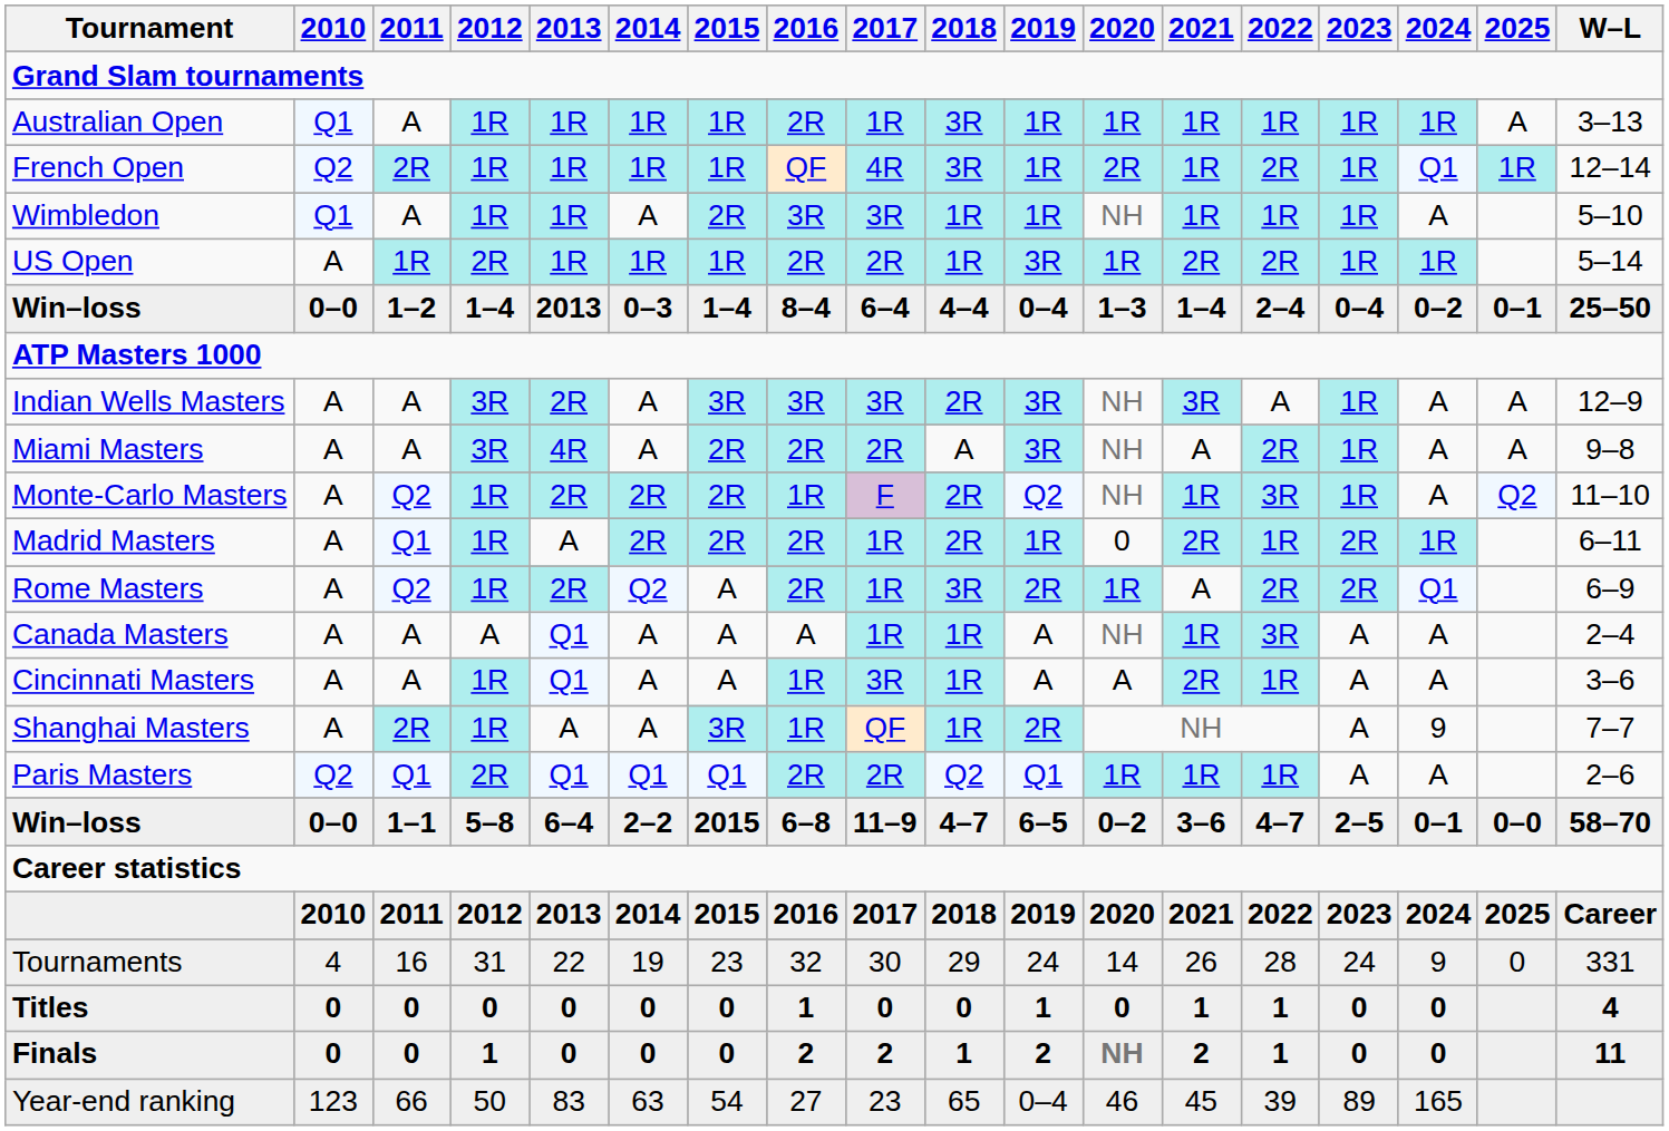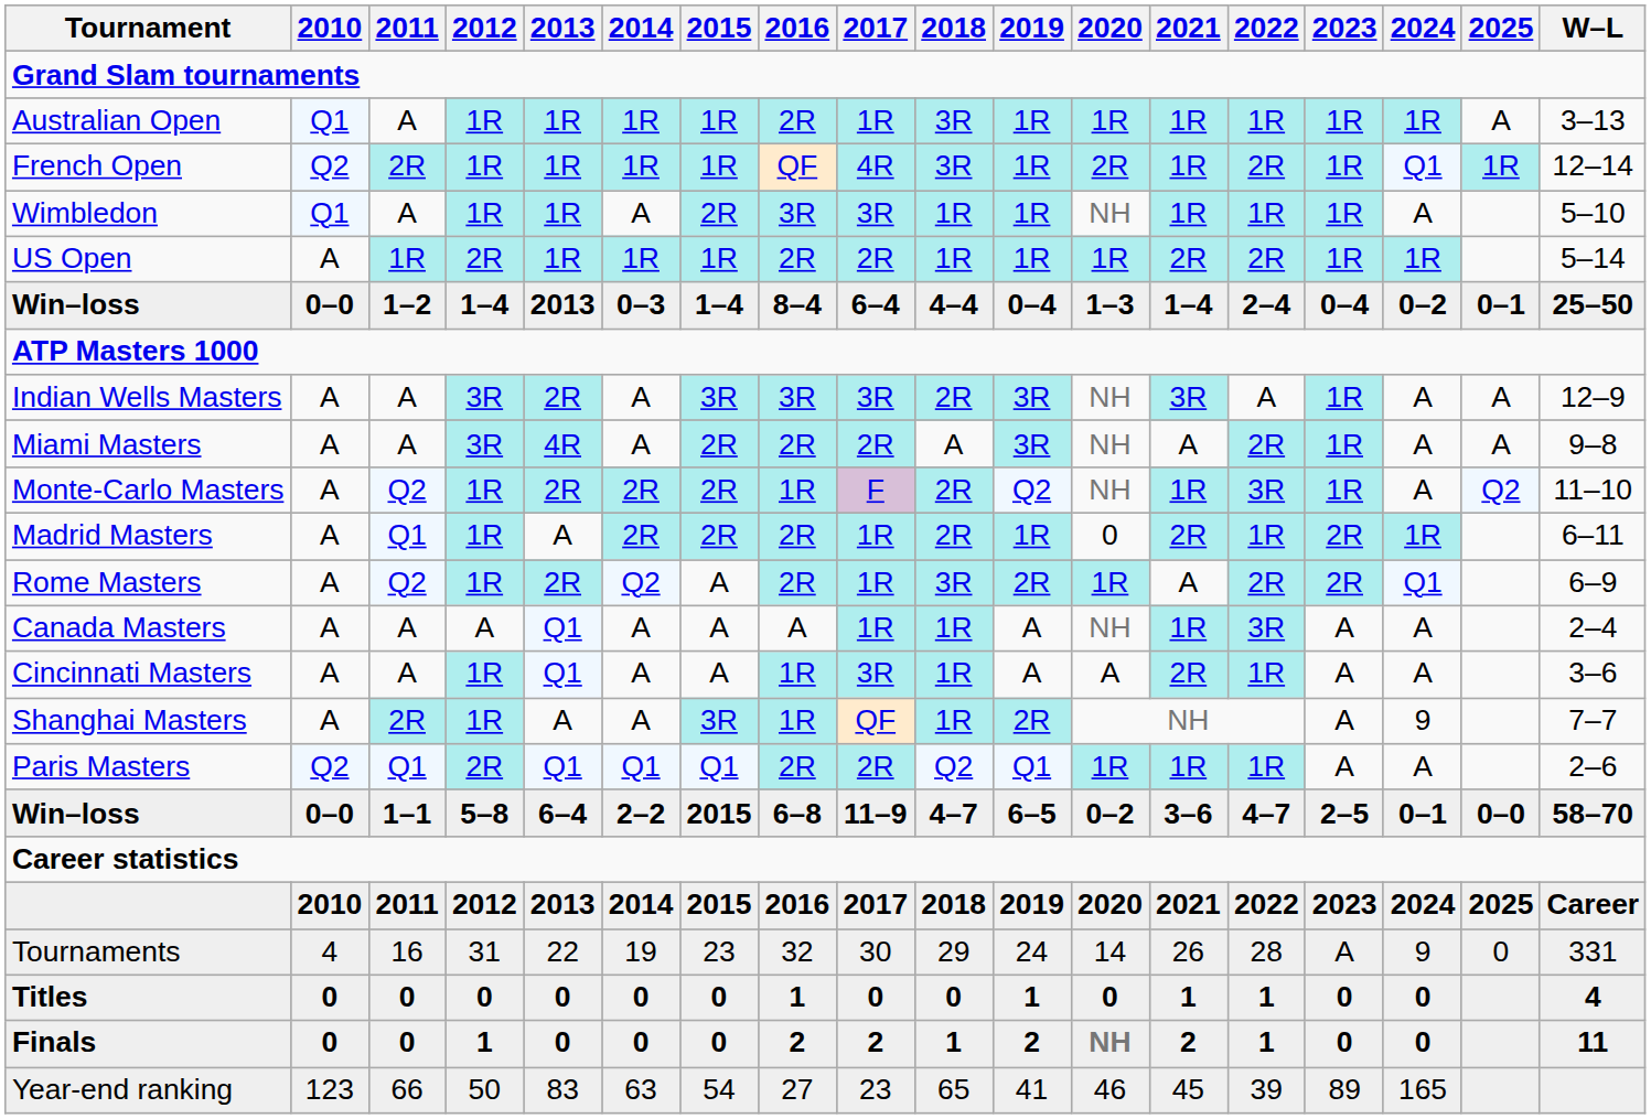 <table class=wikitable style=text-align:center>
 <tr>
 <th>Tournament</th>
 <th><a href='#'>2010</a></th>
 <th><a href='#'>2011</a></th>
 <th><a href='#'>2012</a></th>
 <th><a href='#'>2013</a></th>
 <th><a href='#'>2014</a></th>
 <th><a href='#'>2015</a></th>
 <th><a href='#'>2016</a></th>
 <th><a href='#'>2017</a></th>
 <th><a href='#'>2018</a></th>
 <th><a href='#'>2019</a></th>
 <th><a href='#'>2020</a></th>
 <th><a href='#'>2021</a></th>
 <th><a href='#'>2022</a></th>
 <th><a href='#'>2023</a></th>
 <th><a href='#'>2024</a></th>
 <th><a href='#'>2025</a></th>
 <th>W–L</th>
 </tr>
 <tr>
 <td colspan="18" align="left"><strong><a href='#'>Grand Slam tournaments</a></strong></td>
 </tr>
 <tr>
 <td align=left><a href='#'>Australian Open</a></td>
 <td bgcolor=f0f8ff><a href='#'>Q1</a></td>
 <td>A</td>
 <td bgcolor=afeeee><a href='#'>1R</a></td>
 <td bgcolor=afeeee><a href='#'>1R</a></td>
 <td bgcolor=afeeee><a href='#'>1R</a></td>
 <td bgcolor=afeeee><a href='#'>1R</a></td>
 <td bgcolor=afeeee><a href='#'>2R</a></td>
 <td bgcolor=afeeee><a href='#'>1R</a></td>
 <td bgcolor=afeeee><a href='#'>3R</a></td>
 <td bgcolor=afeeee><a href='#'>1R</a></td>
 <td bgcolor=afeeee><a href='#'>1R</a></td>
 <td bgcolor=afeeee><a href='#'>1R</a></td>
 <td bgcolor=afeeee><a href='#'>1R</a></td>
 <td bgcolor=afeeee><a href='#'>1R</a></td>
 <td bgcolor=afeeee><a href='#'>1R</a></td>
 <td>A</td>
 <td>3–13</td>
 </tr>
 <tr>
 <td align=left><a href='#'>French Open</a></td>
 <td bgcolor=f0f8ff><a href='#'>Q2</a></td>
 <td bgcolor=afeeee><a href='#'>2R</a></td>
 <td bgcolor=afeeee><a href='#'>1R</a></td>
 <td bgcolor=afeeee><a href='#'>1R</a></td>
 <td bgcolor=afeeee><a href='#'>1R</a></td>
 <td bgcolor=afeeee><a href='#'>1R</a></td>
 <td bgcolor=ffebcd><a href='#'>QF</a></td>
 <td bgcolor=afeeee><a href='#'>4R</a></td>
 <td bgcolor=afeeee><a href='#'>3R</a></td>
 <td bgcolor=afeeee><a href='#'>1R</a></td>
 <td bgcolor=afeeee><a href='#'>2R</a></td>
 <td bgcolor=afeeee><a href='#'>1R</a></td>
 <td bgcolor=afeeee><a href='#'>2R</a></td>
 <td bgcolor=afeeee><a href='#'>1R</a></td>
 <td bgcolor=f0f8ff><a href='#'>Q1</a></td>
 <td bgcolor=afeeee><a href='#'>1R</a></td>
 <td>12–14</td>
 </tr>
 <tr>
 <td align=left><a href='#'>Wimbledon</a></td>
 <td bgcolor=f0f8ff><a href='#'>Q1</a></td>
 <td>A</td>
 <td bgcolor=afeeee><a href='#'>1R</a></td>
 <td bgcolor=afeeee><a href='#'>1R</a></td>
 <td>A</td>
 <td bgcolor=afeeee><a href='#'>2R</a></td>
 <td bgcolor=afeeee><a href='#'>3R</a></td>
 <td bgcolor=afeeee><a href='#'>3R</a></td>
 <td bgcolor=afeeee><a href='#'>1R</a></td>
 <td bgcolor=afeeee><a href='#'>1R</a></td>
 <td style=color:#767676>NH</td>
 <td bgcolor=afeeee><a href='#'>1R</a></td>
 <td bgcolor=afeeee><a href='#'>1R</a></td>
 <td bgcolor=afeeee><a href='#'>1R</a></td>
 <td>A</td>
 <td></td>
 <td>5–10</td>
 </tr>
 <tr>
 <td align=left><a href='#'>US Open</a></td>
 <td>A</td>
 <td bgcolor=afeeee><a href='#'>1R</a></td>
 <td bgcolor=afeeee><a href='#'>2R</a></td>
 <td bgcolor=afeeee><a href='#'>1R</a></td>
 <td bgcolor=afeeee><a href='#'>1R</a></td>
 <td bgcolor=afeeee><a href='#'>1R</a></td>
 <td bgcolor=afeeee><a href='#'>2R</a></td>
 <td bgcolor=afeeee><a href='#'>2R</a></td>
 <td bgcolor=afeeee><a href='#'>1R</a></td>
-<td bgcolor=afeeee><a href='#'>3R</a></td>
+<td bgcolor=afeeee><a href='#'>1R</a></td>
 <td bgcolor=afeeee><a href='#'>1R</a></td>
 <td bgcolor=afeeee><a href='#'>2R</a></td>
 <td bgcolor=afeeee><a href='#'>2R</a></td>
 <td bgcolor=afeeee><a href='#'>1R</a></td>
 <td bgcolor=afeeee><a href='#'>1R</a></td>
 <td></td>
 <td>5–14</td>
 </tr>
 <tr style=background:#efefef;font-weight:bold>
 <td style="text-align:left">Win–loss</td>
 <td>0–0</td>
 <td>1–2</td>
 <td>1–4</td>
 <td>2013</td>
 <td>0–3</td>
 <td>1–4</td>
 <td>8–4</td>
 <td>6–4</td>
 <td>4–4</td>
 <td>0–4</td>
 <td>1–3</td>
 <td>1–4</td>
 <td>2–4</td>
 <td>0–4</td>
 <td>0–2</td>
 <td>0–1</td>
 <td>25–50</td>
 </tr>
 <tr>
 <td colspan="18" align="left"><strong><a href='#'>ATP Masters 1000</a></strong></td>
 </tr>
 <tr>
 <td align=left><a href='#'>Indian Wells Masters</a></td>
 <td>A</td>
 <td>A</td>
 <td bgcolor=afeeee><a href='#'>3R</a></td>
 <td bgcolor=afeeee><a href='#'>2R</a></td>
 <td>A</td>
 <td bgcolor=afeeee><a href='#'>3R</a></td>
 <td bgcolor=afeeee><a href='#'>3R</a></td>
 <td bgcolor=afeeee><a href='#'>3R</a></td>
 <td bgcolor=afeeee><a href='#'>2R</a></td>
 <td bgcolor=afeeee><a href='#'>3R</a></td>
 <td style="color:#767676">NH</td>
 <td bgcolor=afeeee><a href='#'>3R</a></td>
 <td>A</td>
 <td bgcolor=afeeee><a href='#'>1R</a></td>
 <td>A</td>
 <td>A</td>
 <td>12–9</td>
 </tr>
 <tr>
 <td align=left><a href='#'>Miami Masters</a></td>
 <td>A</td>
 <td>A</td>
 <td bgcolor=afeeee><a href='#'>3R</a></td>
 <td bgcolor=afeeee><a href='#'>4R</a></td>
 <td>A</td>
 <td bgcolor=afeeee><a href='#'>2R</a></td>
 <td bgcolor=afeeee><a href='#'>2R</a></td>
 <td bgcolor=afeeee><a href='#'>2R</a></td>
 <td>A</td>
 <td bgcolor=afeeee><a href='#'>3R</a></td>
 <td style="color:#767676">NH</td>
 <td>A</td>
 <td bgcolor=afeeee><a href='#'>2R</a></td>
 <td bgcolor=afeeee><a href='#'>1R</a></td>
 <td>A</td>
 <td>A</td>
 <td>9–8</td>
 </tr>
 <tr>
 <td align=left><a href='#'>Monte-Carlo Masters</a></td>
 <td>A</td>
 <td bgcolor=f0f8ff><a href='#'>Q2</a></td>
 <td bgcolor=afeeee><a href='#'>1R</a></td>
 <td bgcolor=afeeee><a href='#'>2R</a></td>
 <td bgcolor=afeeee><a href='#'>2R</a></td>
 <td bgcolor=afeeee><a href='#'>2R</a></td>
 <td bgcolor=afeeee><a href='#'>1R</a></td>
 <td bgcolor=thistle><a href='#'>F</a></td>
 <td bgcolor=afeeee><a href='#'>2R</a></td>
 <td bgcolor=f0f8ff><a href='#'>Q2</a></td>
 <td style="color:#767676">NH</td>
 <td bgcolor=afeeee><a href='#'>1R</a></td>
 <td bgcolor=afeeee><a href='#'>3R</a></td>
 <td bgcolor=afeeee><a href='#'>1R</a></td>
 <td>A</td>
 <td bgcolor=f0f8ff><a href='#'>Q2</a></td>
 <td>11–10</td>
 </tr>
 <tr>
 <td align=left><a href='#'>Madrid Masters</a></td>
 <td>A</td>
 <td bgcolor=f0f8ff><a href='#'>Q1</a></td>
 <td bgcolor=afeeee><a href='#'>1R</a></td>
 <td>A</td>
 <td bgcolor=afeeee><a href='#'>2R</a></td>
 <td bgcolor=afeeee><a href='#'>2R</a></td>
 <td bgcolor=afeeee><a href='#'>2R</a></td>
 <td bgcolor=afeeee><a href='#'>1R</a></td>
 <td bgcolor=afeeee><a href='#'>2R</a></td>
 <td bgcolor=afeeee><a href='#'>1R</a></td>
 <td>0</td>
 <td bgcolor=afeeee><a href='#'>2R</a></td>
 <td bgcolor=afeeee><a href='#'>1R</a></td>
 <td bgcolor=afeeee><a href='#'>2R</a></td>
 <td bgcolor=afeeee><a href='#'>1R</a></td>
 <td></td>
 <td>6–11</td>
 </tr>
 <tr>
 <td align=left><a href='#'>Rome Masters</a></td>
 <td>A</td>
 <td bgcolor=f0f8ff><a href='#'>Q2</a></td>
 <td bgcolor=afeeee><a href='#'>1R</a></td>
 <td bgcolor=afeeee><a href='#'>2R</a></td>
 <td bgcolor=f0f8ff><a href='#'>Q2</a></td>
 <td>A</td>
 <td bgcolor=afeeee><a href='#'>2R</a></td>
 <td bgcolor=afeeee><a href='#'>1R</a></td>
 <td bgcolor=afeeee><a href='#'>3R</a></td>
 <td bgcolor=afeeee><a href='#'>2R</a></td>
 <td bgcolor=afeeee><a href='#'>1R</a></td>
 <td>A</td>
 <td bgcolor=afeeee><a href='#'>2R</a></td>
 <td bgcolor=afeeee><a href='#'>2R</a></td>
 <td bgcolor=f0f8ff><a href='#'>Q1</a></td>
 <td></td>
 <td>6–9</td>
 </tr>
 <tr>
 <td align=left><a href='#'>Canada Masters</a></td>
 <td>A</td>
 <td>A</td>
 <td>A</td>
 <td bgcolor=f0f8ff><a href='#'>Q1</a></td>
 <td>A</td>
 <td>A</td>
 <td>A</td>
 <td bgcolor=afeeee><a href='#'>1R</a></td>
 <td bgcolor=afeeee><a href='#'>1R</a></td>
 <td>A</td>
 <td style=color:#767676>NH</td>
 <td bgcolor=afeeee><a href='#'>1R</a></td>
 <td bgcolor=afeeee><a href='#'>3R</a></td>
 <td>A</td>
 <td>A</td>
 <td></td>
 <td>2–4</td>
 </tr>
 <tr>
 <td align=left><a href='#'>Cincinnati Masters</a></td>
 <td>A</td>
 <td>A</td>
 <td bgcolor=afeeee><a href='#'>1R</a></td>
 <td bgcolor=f0f8ff><a href='#'>Q1</a></td>
 <td>A</td>
 <td>A</td>
 <td bgcolor=afeeee><a href='#'>1R</a></td>
 <td bgcolor=afeeee><a href='#'>3R</a></td>
 <td bgcolor=afeeee><a href='#'>1R</a></td>
 <td>A</td>
 <td>A</td>
 <td bgcolor=afeeee><a href='#'>2R</a></td>
 <td bgcolor=afeeee><a href='#'>1R</a></td>
 <td>A</td>
 <td>A</td>
 <td></td>
 <td>3–6</td>
 </tr>
 <tr>
 <td align=left><a href='#'>Shanghai Masters</a></td>
 <td>A</td>
 <td bgcolor=afeeee><a href='#'>2R</a></td>
 <td bgcolor=afeeee><a href='#'>1R</a></td>
 <td>A</td>
 <td>A</td>
 <td bgcolor=afeeee><a href='#'>3R</a></td>
 <td bgcolor=afeeee><a href='#'>1R</a></td>
 <td bgcolor=ffebcd><a href='#'>QF</a></td>
 <td bgcolor=afeeee><a href='#'>1R</a></td>
 <td bgcolor=afeeee><a href='#'>2R</a></td>
 <td colspan="3" style="color:#767676">NH</td>
 <td>A</td>
 <td>9</td>
 <td></td>
 <td>7–7</td>
 </tr>
 <tr>
 <td align=left><a href='#'>Paris Masters</a></td>
 <td bgcolor=f0f8ff><a href='#'>Q2</a></td>
 <td bgcolor=f0f8ff><a href='#'>Q1</a></td>
 <td bgcolor=afeeee><a href='#'>2R</a></td>
 <td bgcolor=f0f8ff><a href='#'>Q1</a></td>
 <td bgcolor=f0f8ff><a href='#'>Q1</a></td>
 <td bgcolor=f0f8ff><a href='#'>Q1</a></td>
 <td bgcolor=afeeee><a href='#'>2R</a></td>
 <td bgcolor=afeeee><a href='#'>2R</a></td>
 <td bgcolor=f0f8ff><a href='#'>Q2</a></td>
 <td bgcolor=f0f8ff><a href='#'>Q1</a></td>
 <td bgcolor=afeeee><a href='#'>1R</a></td>
 <td bgcolor=afeeee><a href='#'>1R</a></td>
 <td bgcolor=afeeee><a href='#'>1R</a></td>
 <td>A</td>
 <td>A</td>
 <td></td>
 <td>2–6</td>
 </tr>
 <tr style=background:#efefef;font-weight:bold>
 <td style="text-align:left">Win–loss</td>
 <td>0–0</td>
 <td>1–1</td>
 <td>5–8</td>
 <td>6–4</td>
 <td>2–2</td>
 <td>2015</td>
 <td>6–8</td>
 <td>11–9</td>
 <td>4–7</td>
 <td>6–5</td>
 <td>0–2</td>
 <td>3–6</td>
 <td>4–7</td>
 <td>2–5</td>
 <td>0–1</td>
 <td>0–0</td>
 <td>58–70</td>
 </tr>
 <tr>
 <td colspan="18" align="left"><strong>Career statistics</strong></td>
 </tr>
 <tr style=background:#efefef;font-weight:bold>
 <td></td>
 <td>2010</td>
 <td>2011</td>
 <td>2012</td>
 <td>2013</td>
 <td>2014</td>
 <td>2015</td>
 <td>2016</td>
 <td>2017</td>
 <td>2018</td>
 <td>2019</td>
 <td>2020</td>
 <td>2021</td>
 <td>2022</td>
 <td>2023</td>
 <td>2024</td>
 <td>2025</td>
 <td>Career</td>
 </tr>
 <tr bgcolor=efefef>
 <td align=left>Tournaments</td>
 <td>4</td>
 <td>16</td>
 <td>31</td>
 <td>22</td>
 <td>19</td>
 <td>23</td>
 <td>32</td>
 <td>30</td>
 <td>29</td>
 <td>24</td>
 <td>14</td>
 <td>26</td>
 <td>28</td>
-<td>24</td>
+<td>A</td>
 <td>9</td>
 <td>0</td>
 <td>331</td>
 </tr>
 <tr style=background:#efefef;font-weight:bold>
 <td style="text-align:left">Titles</td>
 <td>0</td>
 <td>0</td>
 <td>0</td>
 <td>0</td>
 <td>0</td>
 <td>0</td>
 <td>1</td>
 <td>0</td>
 <td>0</td>
 <td>1</td>
 <td>0</td>
 <td>1</td>
 <td>1</td>
 <td>0</td>
 <td>0</td>
 <td></td>
 <td>4</td>
 </tr>
 <tr style=background:#efefef;font-weight:bold>
 <td style="text-align:left">Finals</td>
 <td>0</td>
 <td>0</td>
 <td>1</td>
 <td>0</td>
 <td>0</td>
 <td>0</td>
 <td>2</td>
 <td>2</td>
 <td>1</td>
 <td>2</td>
 <td style="color:#767676">NH</td>
 <td>2</td>
 <td>1</td>
 <td>0</td>
 <td>0</td>
 <td></td>
 <td>11</td>
 </tr>
 <tr bgcolor=efefef>
 <td align=left>Year-end ranking</td>
 <td>123</td>
 <td>66</td>
 <td>50</td>
 <td>83</td>
 <td>63</td>
 <td>54</td>
 <td>27</td>
 <td>23</td>
 <td>65</td>
-<td>0–4</td>
+<td>41</td>
 <td>46</td>
 <td>45</td>
 <td>39</td>
 <td>89</td>
 <td>165</td>
 <td></td>
 <td></td>
 </tr>
 </table>
